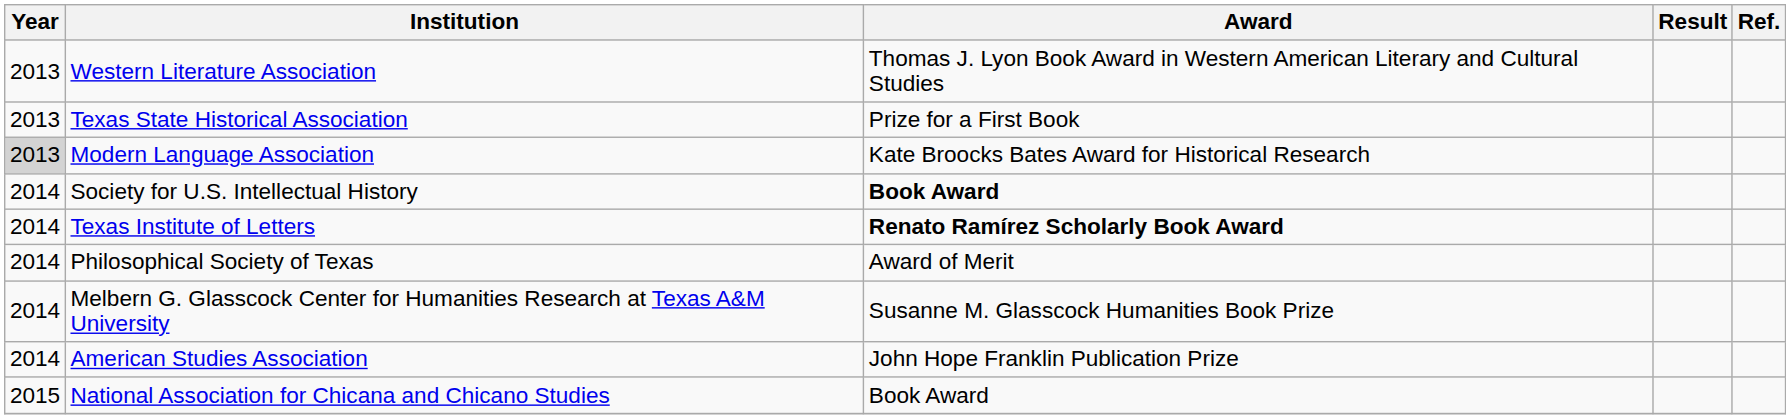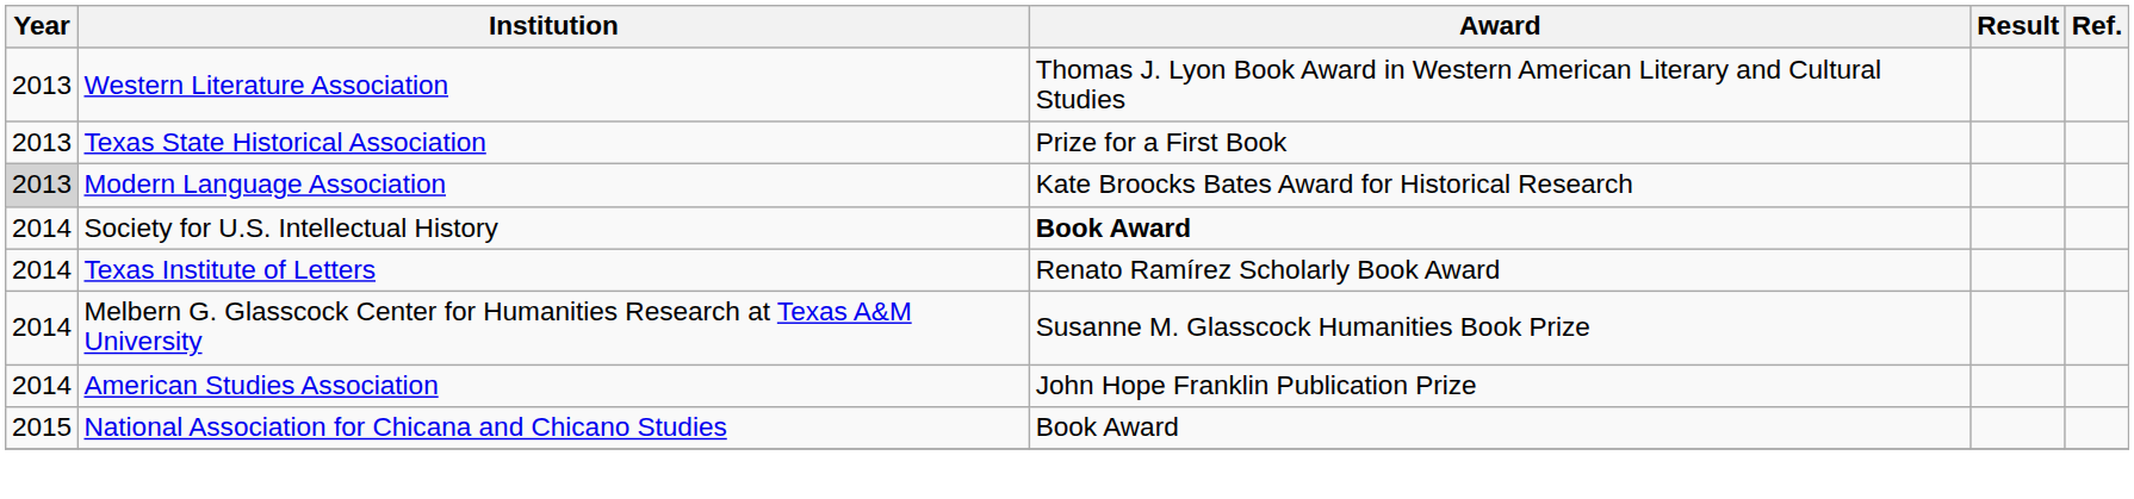 <table class="wikitable" style="width:100%;">
 <tr>
 <th>Year</th>
 <th>Institution</th>
 <th>Award</th>
 <th>Result</th>
 <th class="unsortable">Ref.</th>
 </tr>
 <tr>
 <td align="center">2013</td>
 <td><a href='#'>Western Literature Association</a></td>
 <td>Thomas J. Lyon Book Award in Western American Literary and Cultural Studies</td>
 <td></td>
 <td style="text-align:center;"></td>
 </tr>
 <tr>
 <td align="center">2013</td>
 <td><a href='#'>Texas State Historical Association</a></td>
 <td>Prize for a First Book</td>
 <td></td>
 <td style="text-align:center;"></td>
 </tr>
 <tr>
 <td align="center" style="background: lightgrey;">2013</td>
 <td><a href='#'>Modern Language Association</a></td>
 <td>Kate Broocks Bates Award for Historical Research</td>
 <td></td>
 <td style="text-align:center;"></td>
 </tr>
 <tr>
 <td align="center">2014</td>
 <td>Society for U.S. Intellectual History</td>
 <td><strong>Book Award</strong></td>
 <td></td>
 <td style="text-align:center;"></td>
 </tr>
 <tr>
 <td align="center">2014</td>
 <td><a href='#'>Texas Institute of Letters</a></td>
-<td><strong>Renato Ramírez Scholarly Book Award</strong></td>
-<td></td>
-<td style="text-align:center;"></td>
-</tr>
-<tr>
-<td align="center">2014</td>
-<td>Philosophical Society of Texas</td>
-<td>Award of Merit</td>
+<td>Renato Ramírez Scholarly Book Award</td>
 <td></td>
 <td style="text-align:center;"></td>
 </tr>
 <tr>
 <td align="center">2014</td>
 <td>Melbern G. Glasscock Center for Humanities Research at <a href='#'>Texas A&M University</a></td>
 <td>Susanne M. Glasscock Humanities Book Prize</td>
 <td></td>
 <td style="text-align:center;"></td>
 </tr>
 <tr>
 <td align="center">2014</td>
 <td><a href='#'>American Studies Association</a></td>
 <td>John Hope Franklin Publication Prize</td>
 <td></td>
 <td style="text-align:center;"></td>
 </tr>
 <tr>
 <td align="center">2015</td>
 <td><a href='#'>National Association for Chicana and Chicano Studies</a></td>
 <td>Book Award</td>
 <td></td>
 <td style="text-align:center;"></td>
 </tr>
 <tr>
 </tr>
 </table>
